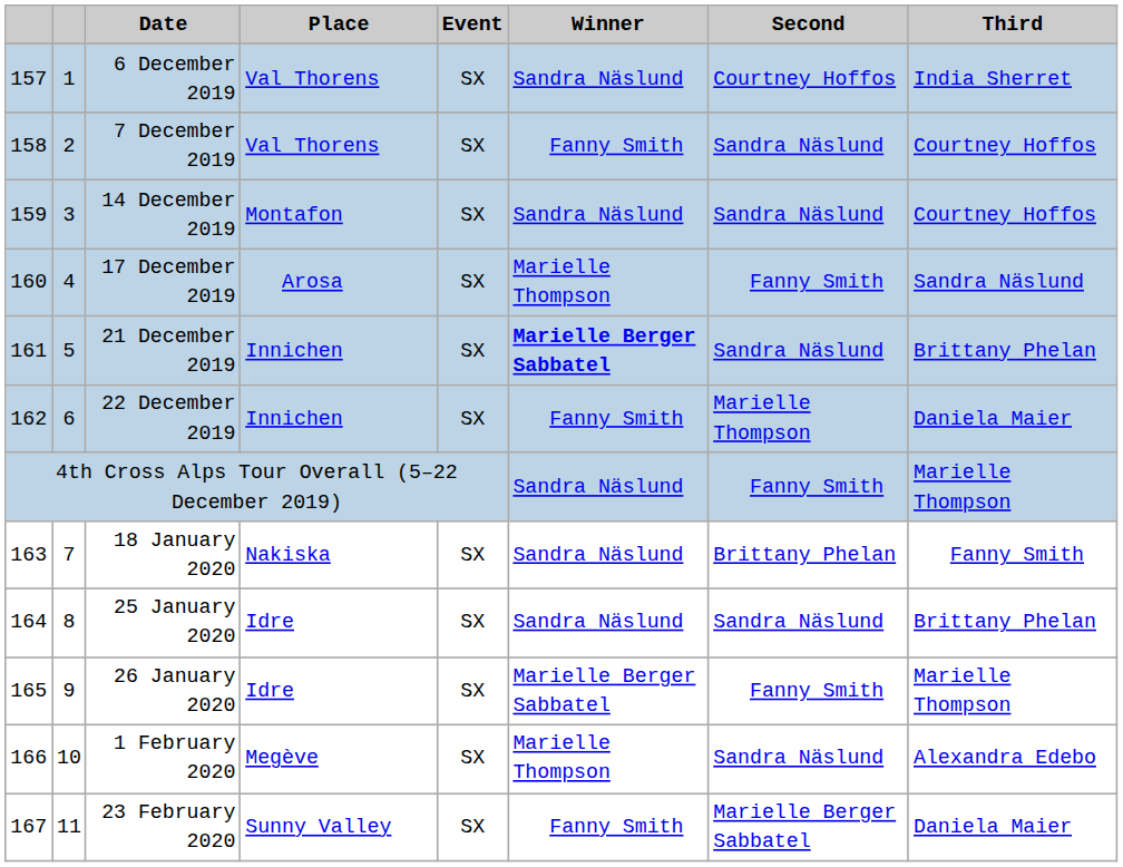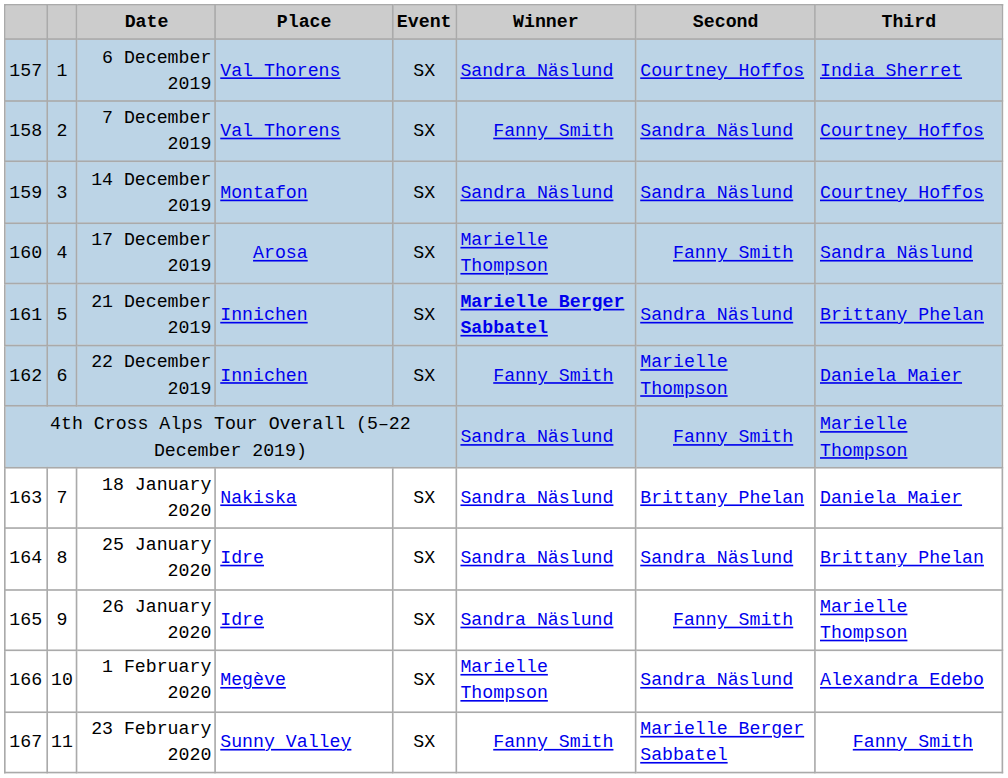 <table class="wikitable plainrowheaders" style="background:#fff; font-size:86%; line-height:16px; border:grey solid 1px; border-collapse:collapse;">
 <tr>
 <th scope="col" style="background:#ccc; width=20 px;"></th>
 <th scope="col" style="background:#ccc; width=30 px;"></th>
 <th scope="col" style="background:#ccc; width:120px;">Date</th>
 <th scope="col" style="background:#ccc; width:180px;">Place</th>
 <th scope="col" style="background:#ccc; width:15px;">Event</th>
 <th scope="col" style="background:#ccc; width:185px;">Winner</th>
 <th scope="col" style="background:#ccc; width:185px;">Second</th>
 <th scope="col" style="background:#ccc; width:185px;">Third</th>
 </tr>
 <tr bgcolor="#BCD4E6">
 <td align="center">157</td>
 <td align="center">1</td>
 <td align="right">6 December 2019</td>
 <td> <a href='#'>Val Thorens</a></td>
 <td align="center">SX</td>
 <td> <a href='#'>Sandra Näslund</a></td>
 <td> <a href='#'>Courtney Hoffos</a></td>
 <td> <a href='#'>India Sherret</a></td>
 </tr>
 <tr bgcolor="#BCD4E6">
 <td align="center">158</td>
 <td align="center">2</td>
 <td align="right">7 December 2019</td>
 <td> <a href='#'>Val Thorens</a></td>
 <td align="center">SX</td>
 <td>   <a href='#'>Fanny Smith</a></td>
 <td> <a href='#'>Sandra Näslund</a></td>
 <td> <a href='#'>Courtney Hoffos</a></td>
 </tr>
 <tr bgcolor="#BCD4E6">
 <td align="center">159</td>
 <td align="center">3</td>
 <td align="right">14 December 2019</td>
 <td> <a href='#'>Montafon</a></td>
 <td align="center">SX</td>
 <td> <a href='#'>Sandra Näslund</a></td>
 <td> <a href='#'>Sandra Näslund</a></td>
 <td> <a href='#'>Courtney Hoffos</a></td>
 </tr>
 <tr bgcolor="#BCD4E6">
 <td align="center">160</td>
 <td align="center">4</td>
 <td align="right">17 December 2019</td>
 <td>   <a href='#'>Arosa</a></td>
 <td align="center">SX</td>
 <td> <a href='#'>Marielle Thompson</a></td>
 <td>   <a href='#'>Fanny Smith</a></td>
 <td> <a href='#'>Sandra Näslund</a></td>
 </tr>
 <tr bgcolor="#BCD4E6">
 <td align="center">161</td>
 <td align="center">5</td>
 <td align="right">21 December 2019</td>
 <td> <a href='#'>Innichen</a></td>
 <td align="center">SX</td>
 <td><strong> <a href='#'>Marielle Berger Sabbatel</a></strong></td>
 <td> <a href='#'>Sandra Näslund</a></td>
 <td> <a href='#'>Brittany Phelan</a></td>
 </tr>
 <tr bgcolor="#BCD4E6">
 <td align="center">162</td>
 <td align="center">6</td>
 <td align="right">22 December 2019</td>
 <td> <a href='#'>Innichen</a></td>
 <td align="center">SX</td>
 <td>   <a href='#'>Fanny Smith</a></td>
 <td> <a href='#'>Marielle Thompson</a></td>
 <td> <a href='#'>Daniela Maier</a></td>
 </tr>
 <tr bgcolor="#BCD4E6">
 <td colspan="5" align="center">4th Cross Alps Tour Overall (5–22 December 2019)</td>
 <td> <a href='#'>Sandra Näslund</a></td>
 <td>   <a href='#'>Fanny Smith</a></td>
 <td> <a href='#'>Marielle Thompson</a></td>
 </tr>
 <tr>
 <td align="center">163</td>
 <td align="center">7</td>
 <td align="right">18 January 2020</td>
 <td> <a href='#'>Nakiska</a></td>
 <td align="center">SX</td>
 <td> <a href='#'>Sandra Näslund</a></td>
 <td> <a href='#'>Brittany Phelan</a></td>
-<td>   <a href='#'>Fanny Smith</a></td>
+<td> <a href='#'>Daniela Maier</a></td>
 </tr>
 <tr>
 <td align="center">164</td>
 <td align="center">8</td>
 <td align="right">25 January 2020</td>
 <td> <a href='#'>Idre</a></td>
 <td align="center">SX</td>
 <td> <a href='#'>Sandra Näslund</a></td>
 <td> <a href='#'>Sandra Näslund</a></td>
 <td> <a href='#'>Brittany Phelan</a></td>
 </tr>
 <tr>
 <td align="center">165</td>
 <td align="center">9</td>
 <td align="right">26 January 2020</td>
 <td> <a href='#'>Idre</a></td>
 <td align="center">SX</td>
-<td> <a href='#'>Marielle Berger Sabbatel</a></td>
+<td> <a href='#'>Sandra Näslund</a></td>
 <td>   <a href='#'>Fanny Smith</a></td>
 <td> <a href='#'>Marielle Thompson</a></td>
 </tr>
 <tr>
 <td align="center">166</td>
 <td align="center">10</td>
 <td align="right">1 February 2020</td>
 <td> <a href='#'>Megève</a></td>
 <td align="center">SX</td>
 <td> <a href='#'>Marielle Thompson</a></td>
 <td> <a href='#'>Sandra Näslund</a></td>
 <td> <a href='#'>Alexandra Edebo</a></td>
 </tr>
 <tr>
 <td align="center">167</td>
 <td align="center">11</td>
 <td align="right">23 February 2020</td>
 <td> <a href='#'>Sunny Valley</a></td>
 <td align="center">SX</td>
 <td>   <a href='#'>Fanny Smith</a></td>
 <td> <a href='#'>Marielle Berger Sabbatel</a></td>
-<td> <a href='#'>Daniela Maier</a></td>
+<td>   <a href='#'>Fanny Smith</a></td>
 </tr>
 </table>
